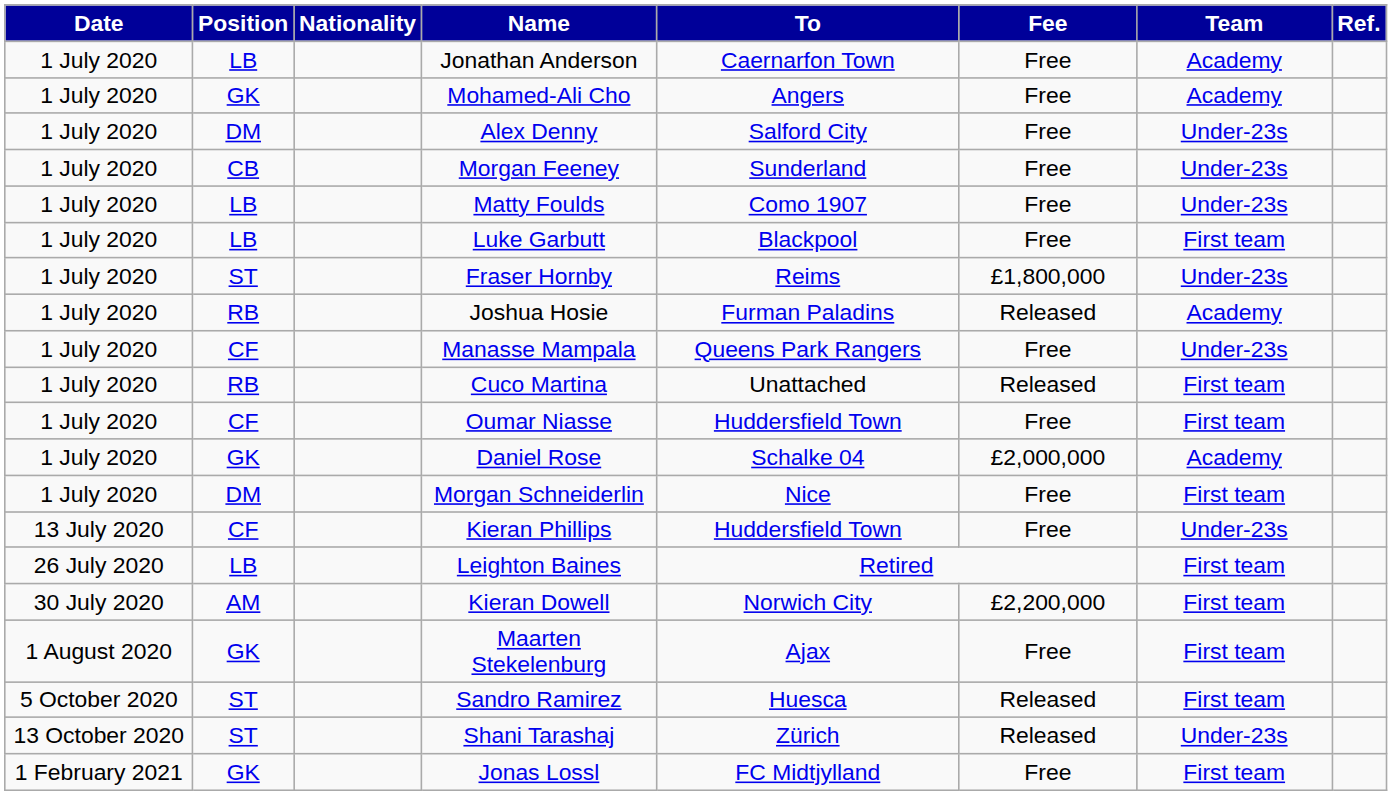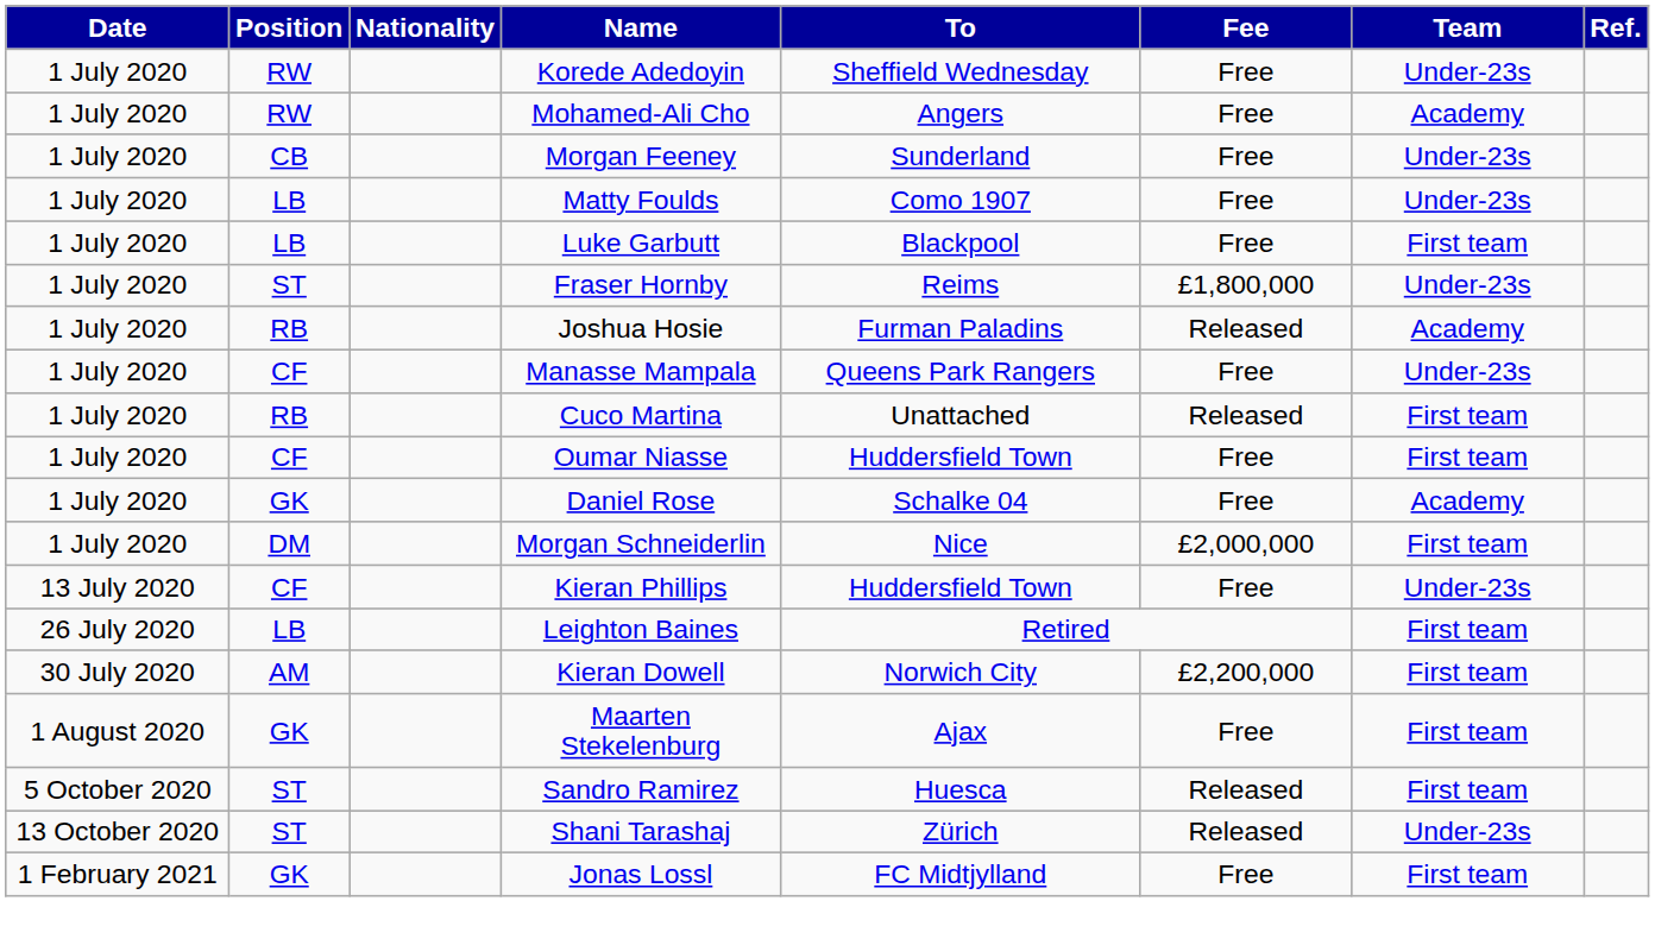 <table class="wikitable"  style="text-align:center; font-size:90%; ">
 <tr>
 <th style="background:#000099; color:#FFFFFF; width:120px;">Date</th>
 <th style="background:#000099; color:#FFFFFF; width:50px;">Position</th>
 <th style="background:#000099; color:#FFFFFF; width:50px;">Nationality</th>
 <th style="background:#000099; color:#FFFFFF; width:150px;">Name</th>
 <th style="background:#000099; color:#FFFFFF; width:200px;">To</th>
 <th style="background:#000099; color:#FFFFFF; width:110px;">Fee</th>
 <th style="background:#000099; color:#FFFFFF; width:125px;">Team</th>
 <th style="background:#000099; color:#FFFFFF; width:25px;">Ref.</th>
 </tr>
 <tr>
 <td>1 July 2020</td>
-<td><a href='#'>LB</a></td>
+<td><a href='#'>RW</a></td>
 <td></td>
-<td>Jonathan Anderson</td>
-<td> <a href='#'>Caernarfon Town</a></td>
+<td><a href='#'>Korede Adedoyin</a></td>
+<td> <a href='#'>Sheffield Wednesday</a></td>
 <td>Free</td>
-<td><a href='#'>Academy</a></td>
+<td><a href='#'>Under-23s</a></td>
 <td></td>
 </tr>
 <tr>
 <td>1 July 2020</td>
-<td><a href='#'>GK</a></td>
+<td><a href='#'>RW</a></td>
 <td></td>
 <td><a href='#'>Mohamed-Ali Cho</a></td>
 <td> <a href='#'>Angers</a></td>
 <td>Free</td>
 <td><a href='#'>Academy</a></td>
-<td></td>
-</tr>
-<tr>
-<td>1 July 2020</td>
-<td><a href='#'>DM</a></td>
-<td></td>
-<td><a href='#'>Alex Denny</a></td>
-<td> <a href='#'>Salford City</a></td>
-<td>Free</td>
-<td><a href='#'>Under-23s</a></td>
 <td></td>
 </tr>
 <tr>
 <td>1 July 2020</td>
 <td><a href='#'>CB</a></td>
 <td></td>
 <td><a href='#'>Morgan Feeney</a></td>
 <td> <a href='#'>Sunderland</a></td>
 <td>Free</td>
 <td><a href='#'>Under-23s</a></td>
 <td></td>
 </tr>
 <tr>
 <td>1 July 2020</td>
 <td><a href='#'>LB</a></td>
 <td></td>
 <td><a href='#'>Matty Foulds</a></td>
 <td> <a href='#'>Como 1907</a></td>
 <td>Free</td>
 <td><a href='#'>Under-23s</a></td>
 <td></td>
 </tr>
 <tr>
 <td>1 July 2020</td>
 <td><a href='#'>LB</a></td>
 <td></td>
 <td><a href='#'>Luke Garbutt</a></td>
 <td> <a href='#'>Blackpool</a></td>
 <td>Free</td>
 <td><a href='#'>First team</a></td>
 <td></td>
 </tr>
 <tr>
 <td>1 July 2020</td>
 <td><a href='#'>ST</a></td>
 <td></td>
 <td><a href='#'>Fraser Hornby</a></td>
 <td> <a href='#'>Reims</a></td>
 <td>£1,800,000</td>
 <td><a href='#'>Under-23s</a></td>
 <td></td>
 </tr>
 <tr>
 <td>1 July 2020</td>
 <td><a href='#'>RB</a></td>
 <td></td>
 <td>Joshua Hosie</td>
 <td> <a href='#'>Furman Paladins</a></td>
 <td>Released</td>
 <td><a href='#'>Academy</a></td>
 <td></td>
 </tr>
 <tr>
 <td>1 July 2020</td>
 <td><a href='#'>CF</a></td>
 <td></td>
 <td><a href='#'>Manasse Mampala</a></td>
 <td> <a href='#'>Queens Park Rangers</a></td>
 <td>Free</td>
 <td><a href='#'>Under-23s</a></td>
 <td></td>
 </tr>
 <tr>
 <td>1 July 2020</td>
 <td><a href='#'>RB</a></td>
 <td></td>
 <td><a href='#'>Cuco Martina</a></td>
 <td> Unattached</td>
 <td>Released</td>
 <td><a href='#'>First team</a></td>
 <td></td>
 </tr>
 <tr>
 <td>1 July 2020</td>
 <td><a href='#'>CF</a></td>
 <td></td>
 <td><a href='#'>Oumar Niasse</a></td>
 <td> <a href='#'>Huddersfield Town</a></td>
 <td>Free</td>
 <td><a href='#'>First team</a></td>
 <td></td>
 </tr>
 <tr>
 <td>1 July 2020</td>
 <td><a href='#'>GK</a></td>
 <td></td>
 <td><a href='#'>Daniel Rose</a></td>
 <td> <a href='#'>Schalke 04</a></td>
-<td>£2,000,000</td>
+<td>Free</td>
 <td><a href='#'>Academy</a></td>
 <td></td>
 </tr>
 <tr>
 <td>1 July 2020</td>
 <td><a href='#'>DM</a></td>
 <td></td>
 <td><a href='#'>Morgan Schneiderlin</a></td>
 <td> <a href='#'>Nice</a></td>
-<td>Free</td>
+<td>£2,000,000</td>
 <td><a href='#'>First team</a></td>
 <td></td>
 </tr>
 <tr>
 <td>13 July 2020</td>
 <td><a href='#'>CF</a></td>
 <td></td>
 <td><a href='#'>Kieran Phillips</a></td>
 <td> <a href='#'>Huddersfield Town</a></td>
 <td>Free</td>
 <td><a href='#'>Under-23s</a></td>
 <td></td>
 </tr>
 <tr>
 <td>26 July 2020</td>
 <td><a href='#'>LB</a></td>
 <td></td>
 <td><a href='#'>Leighton Baines</a></td>
 <td colspan="2"><a href='#'>Retired</a></td>
 <td><a href='#'>First team</a></td>
 <td></td>
 </tr>
 <tr>
 <td>30 July 2020</td>
 <td><a href='#'>AM</a></td>
 <td></td>
 <td><a href='#'>Kieran Dowell</a></td>
 <td> <a href='#'>Norwich City</a></td>
 <td>£2,200,000</td>
 <td><a href='#'>First team</a></td>
 <td></td>
 </tr>
 <tr>
 <td>1 August 2020</td>
 <td><a href='#'>GK</a></td>
 <td></td>
 <td><a href='#'>Maarten Stekelenburg</a></td>
 <td> <a href='#'>Ajax</a></td>
 <td>Free</td>
 <td><a href='#'>First team</a></td>
 <td></td>
 </tr>
 <tr>
 <td>5 October 2020</td>
 <td><a href='#'>ST</a></td>
 <td></td>
 <td><a href='#'>Sandro Ramirez</a></td>
 <td> <a href='#'>Huesca</a></td>
 <td>Released</td>
 <td><a href='#'>First team</a></td>
 <td></td>
 </tr>
 <tr>
 <td>13 October 2020</td>
 <td><a href='#'>ST</a></td>
 <td></td>
 <td><a href='#'>Shani Tarashaj</a></td>
 <td> <a href='#'>Zürich</a></td>
 <td>Released</td>
 <td><a href='#'>Under-23s</a></td>
 <td></td>
 </tr>
 <tr>
 <td>1 February 2021</td>
 <td><a href='#'>GK</a></td>
 <td></td>
 <td><a href='#'>Jonas Lossl</a></td>
 <td> <a href='#'>FC Midtjylland</a></td>
 <td>Free</td>
 <td><a href='#'>First team</a></td>
 <td></td>
 </tr>
 </table>
